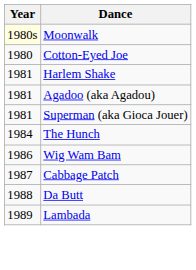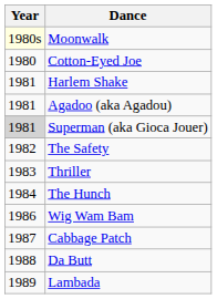 <table class="wikitable sortable">
 <tr>
 <th>Year</th>
 <th>Dance</th>
 </tr>
 <tr>
 <td style="background: lightyellow;">1980s</td>
 <td><a href='#'>Moonwalk</a></td>
 </tr>
 <tr>
 <td>1980</td>
 <td><a href='#'>Cotton-Eyed Joe</a></td>
 </tr>
 <tr>
 <td>1981</td>
 <td><a href='#'>Harlem Shake</a></td>
 </tr>
 <tr>
 <td>1981</td>
 <td><a href='#'>Agadoo</a> (aka Agadou)</td>
 </tr>
 <tr>
-<td>1981</td>
+<td style="background: lightgrey;">1981</td>
 <td><a href='#'>Superman</a> (aka Gioca Jouer)</td>
+</tr>
+<tr>
+<td>1982</td>
+<td><a href='#'>The Safety</a></td>
+</tr>
+<tr>
+<td>1983</td>
+<td><a href='#'>Thriller</a></td>
 </tr>
 <tr>
 <td>1984</td>
 <td><a href='#'>The Hunch</a></td>
 </tr>
 <tr>
 <td>1986</td>
 <td><a href='#'>Wig Wam Bam</a></td>
 </tr>
 <tr>
 <td>1987</td>
 <td><a href='#'>Cabbage Patch</a></td>
 </tr>
 <tr>
 <td>1988</td>
 <td><a href='#'>Da Butt</a></td>
 </tr>
 <tr>
 <td>1989</td>
 <td><a href='#'>Lambada</a></td>
 </tr>
 </table>
